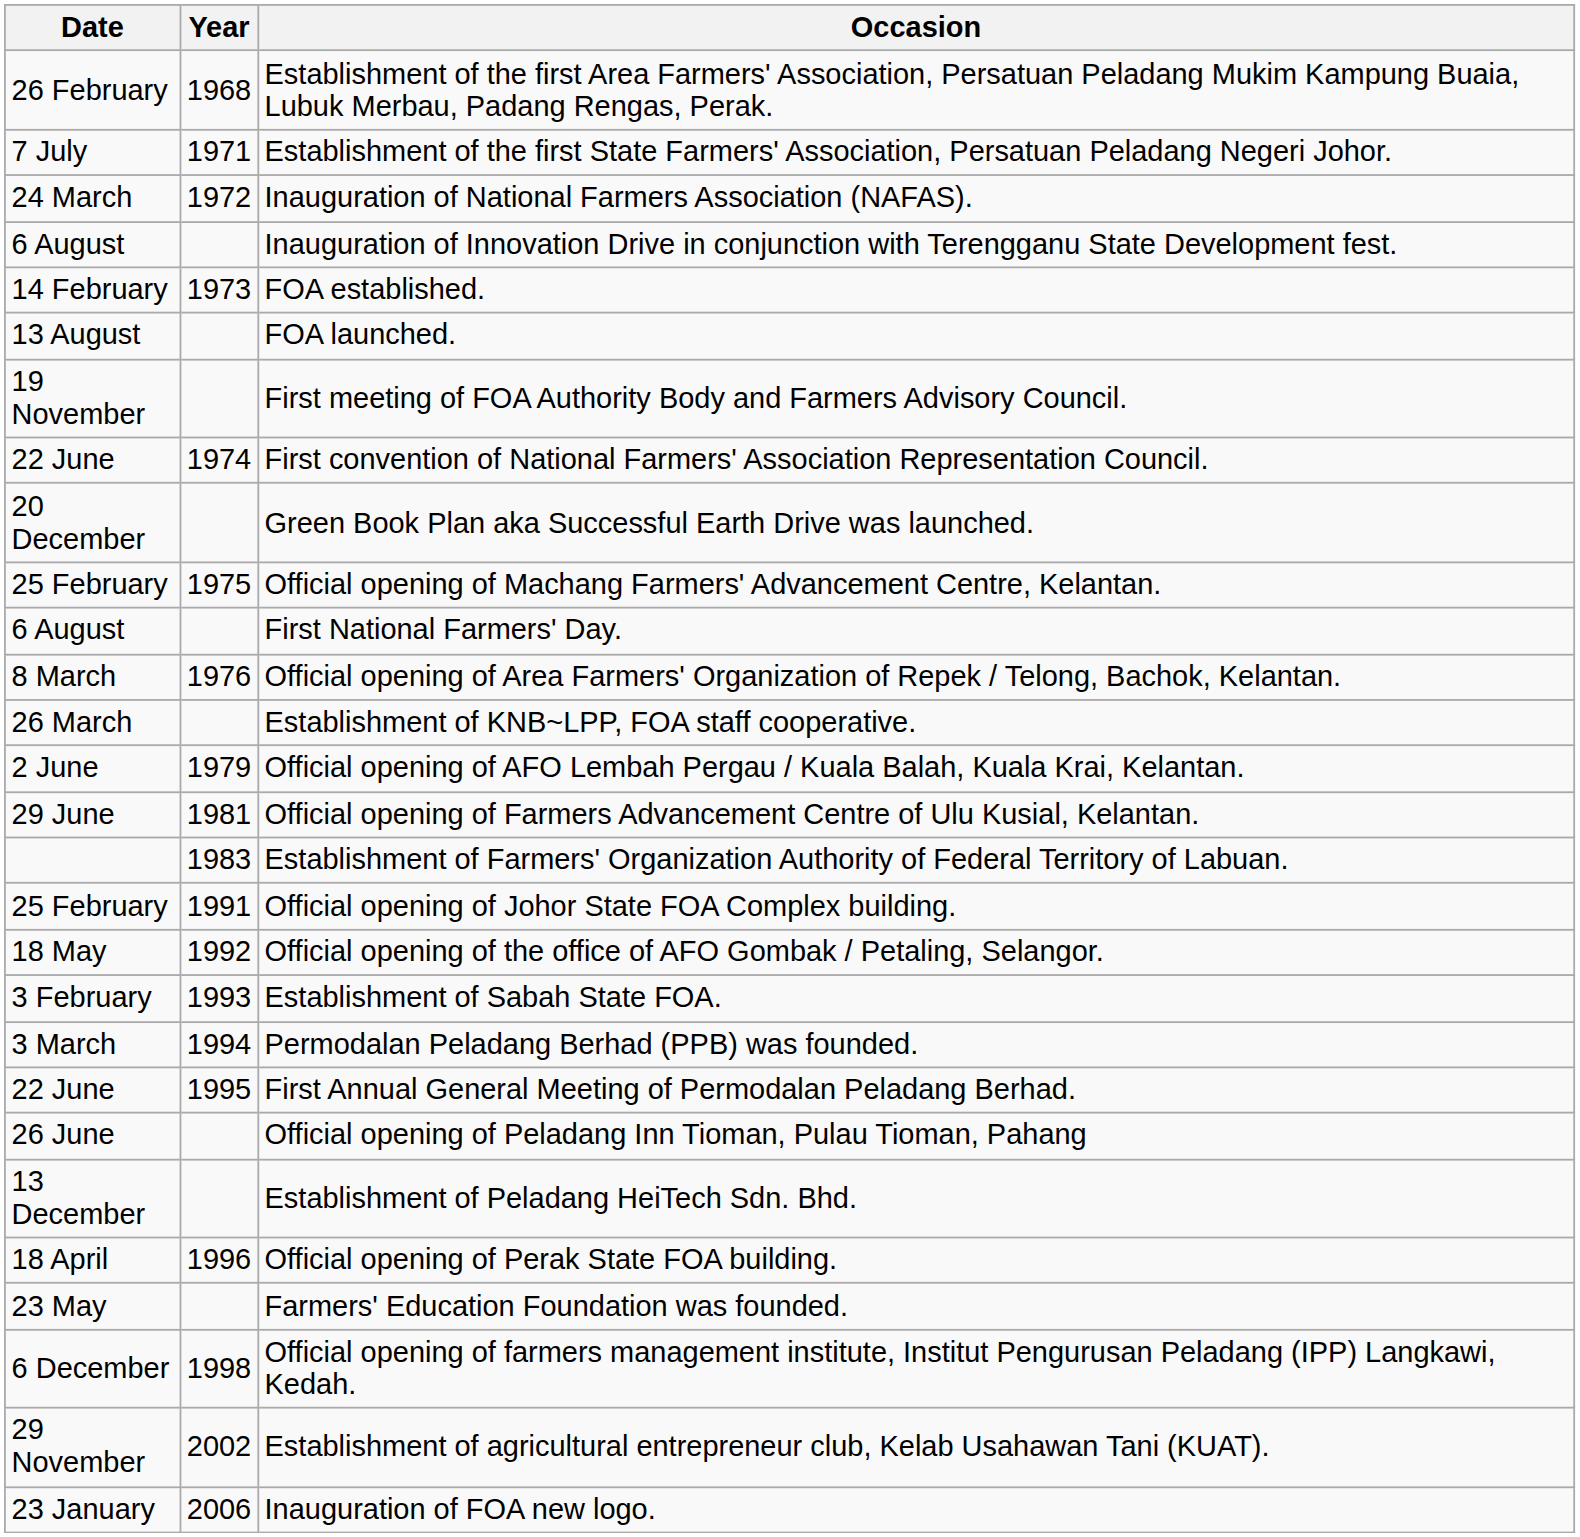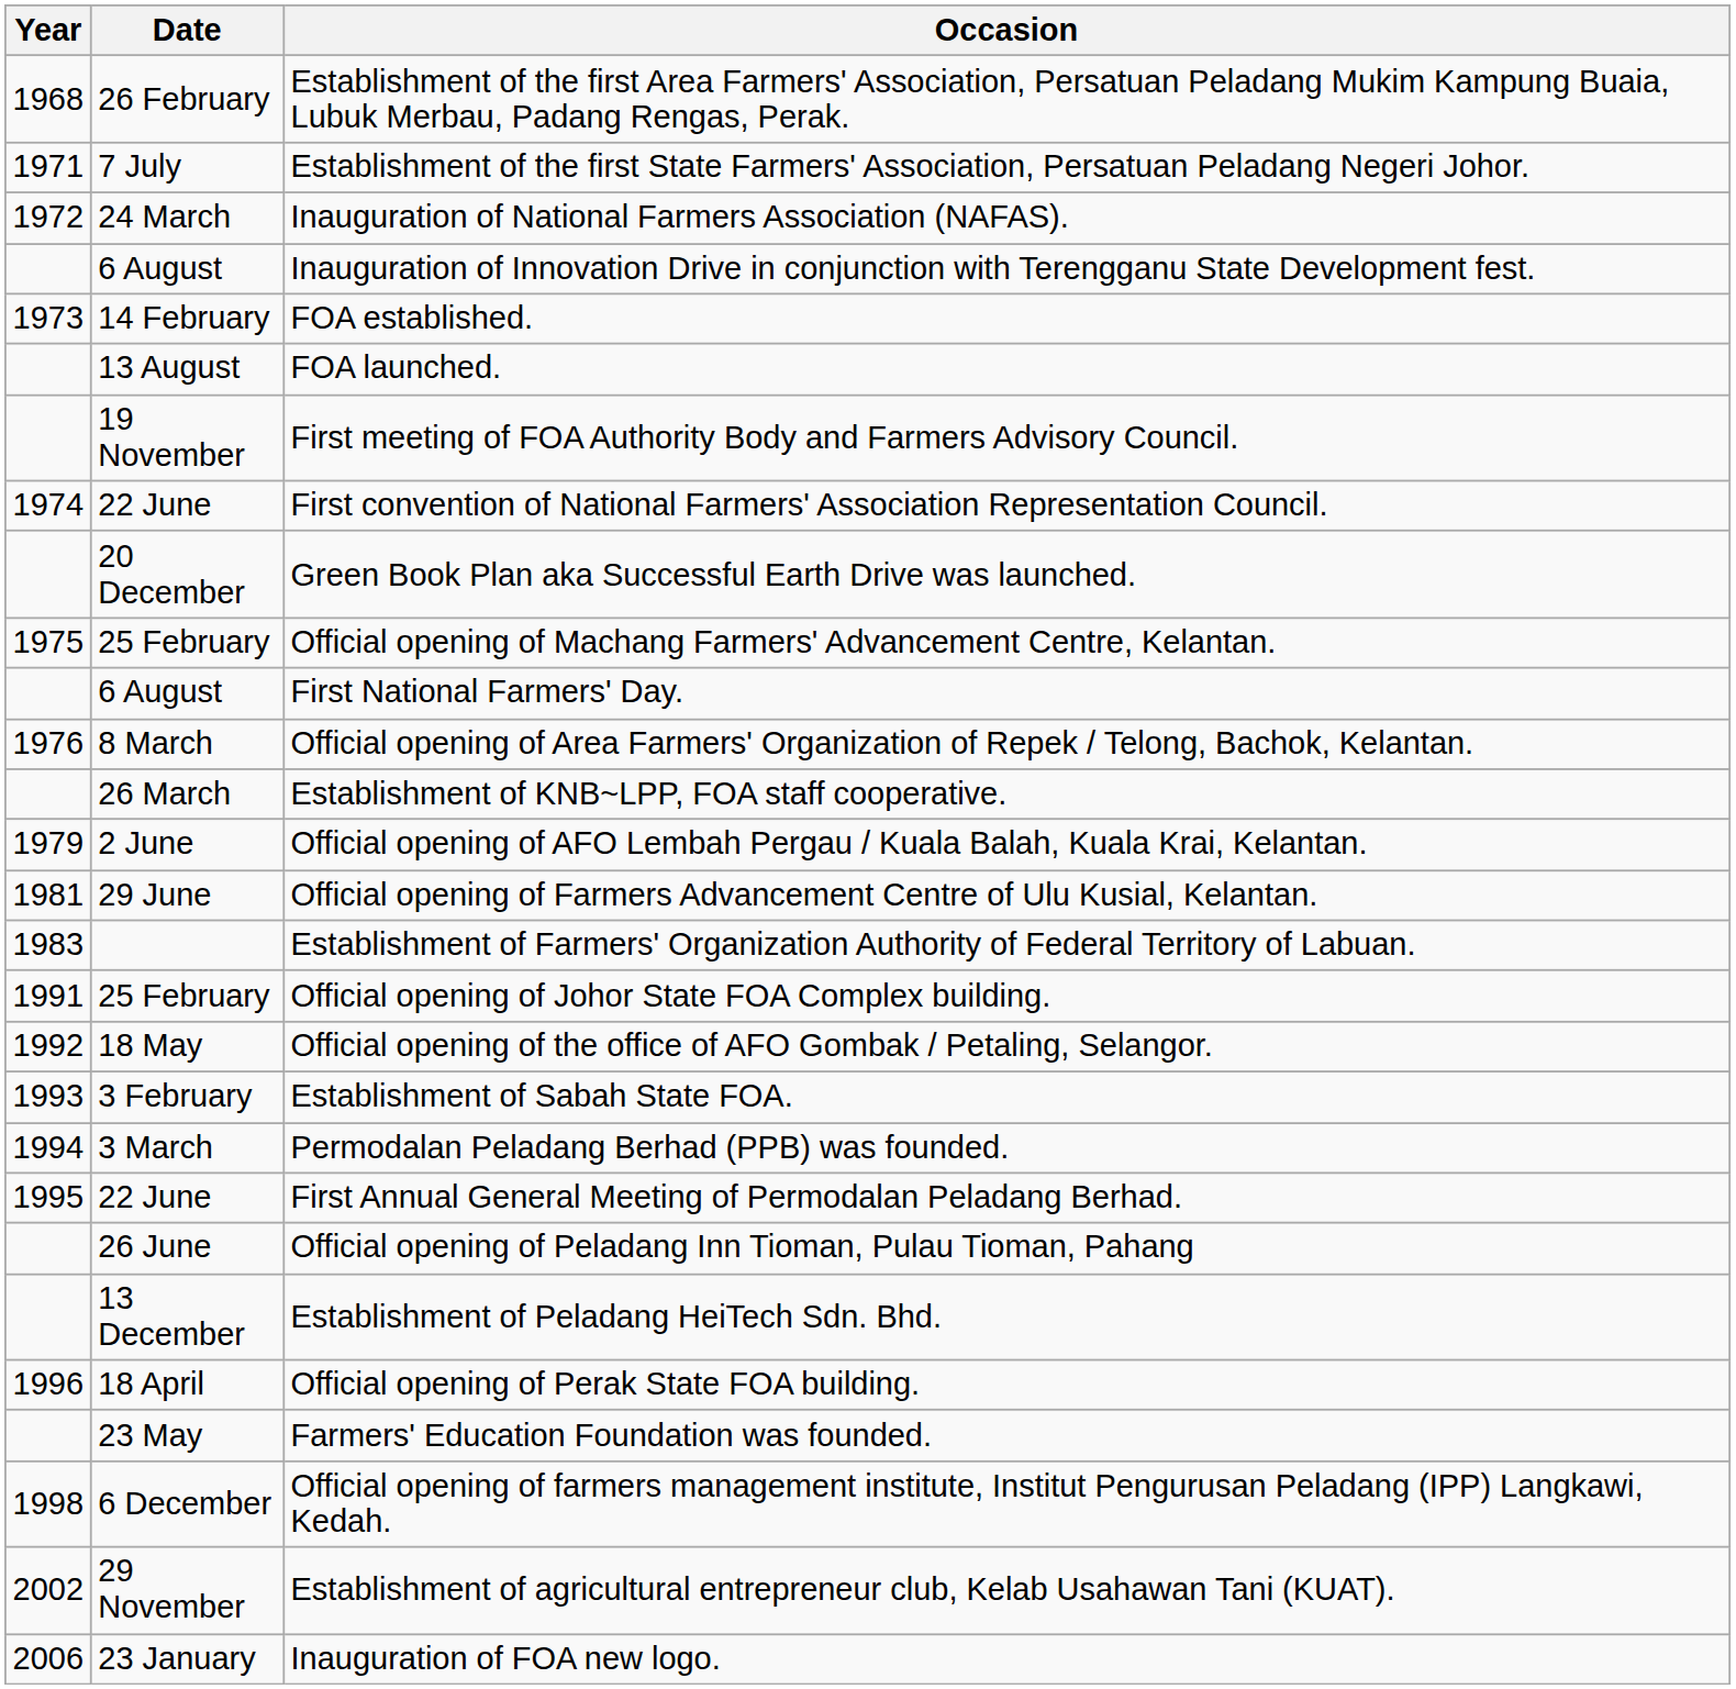 <table class="wikitable ">
 <tr>
+<th>Year</th>
 <th>Date</th>
-<th>Year</th>
 <th>Occasion</th>
 </tr>
 <tr>
+<td>1968</td>
 <td>26 February</td>
-<td>1968</td>
 <td>Establishment of the first Area Farmers' Association, Persatuan Peladang Mukim Kampung Buaia, Lubuk Merbau, Padang Rengas, Perak.</td>
 </tr>
 <tr>
+<td>1971</td>
 <td>7 July</td>
-<td>1971</td>
 <td>Establishment of the first State Farmers' Association, Persatuan Peladang Negeri Johor.</td>
 </tr>
 <tr>
+<td>1972</td>
 <td>24 March</td>
-<td>1972</td>
 <td>Inauguration of National Farmers Association (NAFAS).</td>
 </tr>
 <tr>
+<td></td>
 <td>6 August</td>
-<td></td>
 <td>Inauguration of Innovation Drive in conjunction with Terengganu State Development fest.</td>
 </tr>
 <tr>
+<td>1973</td>
 <td>14 February</td>
-<td>1973</td>
 <td>FOA established.</td>
 </tr>
 <tr>
+<td></td>
 <td>13 August</td>
-<td></td>
 <td>FOA launched.</td>
 </tr>
 <tr>
+<td></td>
 <td>19 November</td>
-<td></td>
 <td>First meeting of FOA Authority Body and Farmers Advisory Council.</td>
 </tr>
 <tr>
+<td>1974</td>
 <td>22 June</td>
-<td>1974</td>
 <td>First convention of National Farmers' Association Representation Council.</td>
 </tr>
 <tr>
+<td></td>
 <td>20 December</td>
-<td></td>
 <td>Green Book Plan aka Successful Earth Drive was launched.</td>
 </tr>
 <tr>
+<td>1975</td>
 <td>25 February</td>
-<td>1975</td>
 <td>Official opening of Machang Farmers' Advancement Centre, Kelantan.</td>
 </tr>
 <tr>
+<td></td>
 <td>6 August</td>
-<td></td>
 <td>First National Farmers' Day.</td>
 </tr>
 <tr>
+<td>1976</td>
 <td>8 March</td>
-<td>1976</td>
 <td>Official opening of Area Farmers' Organization of Repek / Telong, Bachok, Kelantan.</td>
 </tr>
 <tr>
+<td></td>
 <td>26 March</td>
-<td></td>
 <td>Establishment of KNB~LPP, FOA staff cooperative.</td>
 </tr>
 <tr>
+<td>1979</td>
 <td>2 June</td>
-<td>1979</td>
 <td>Official opening of AFO Lembah Pergau / Kuala Balah, Kuala Krai, Kelantan.</td>
 </tr>
 <tr>
+<td>1981</td>
 <td>29 June</td>
-<td>1981</td>
 <td>Official opening of Farmers Advancement Centre of Ulu Kusial, Kelantan.</td>
 </tr>
 <tr>
+<td>1983</td>
 <td></td>
-<td>1983</td>
 <td>Establishment of Farmers' Organization Authority of Federal Territory of Labuan.</td>
 </tr>
 <tr>
+<td>1991</td>
 <td>25 February</td>
-<td>1991</td>
 <td>Official opening of Johor State FOA Complex building.</td>
 </tr>
 <tr>
+<td>1992</td>
 <td>18 May</td>
-<td>1992</td>
 <td>Official opening of the office of AFO Gombak / Petaling, Selangor.</td>
 </tr>
 <tr>
+<td>1993</td>
 <td>3 February</td>
-<td>1993</td>
 <td>Establishment of Sabah State FOA.</td>
 </tr>
 <tr>
+<td>1994</td>
 <td>3 March</td>
-<td>1994</td>
 <td>Permodalan Peladang Berhad (PPB) was founded.</td>
 </tr>
 <tr>
+<td>1995</td>
 <td>22 June</td>
-<td>1995</td>
 <td>First Annual General Meeting of Permodalan Peladang Berhad.</td>
 </tr>
 <tr>
+<td></td>
 <td>26 June</td>
-<td></td>
 <td>Official opening of Peladang Inn Tioman, Pulau Tioman, Pahang</td>
 </tr>
 <tr>
+<td></td>
 <td>13 December</td>
-<td></td>
 <td>Establishment of Peladang HeiTech Sdn. Bhd.</td>
 </tr>
 <tr>
+<td>1996</td>
 <td>18 April</td>
-<td>1996</td>
 <td>Official opening of Perak State FOA building.</td>
 </tr>
 <tr>
+<td></td>
 <td>23 May</td>
-<td></td>
 <td>Farmers' Education Foundation was founded.</td>
 </tr>
 <tr>
+<td>1998</td>
 <td>6 December</td>
-<td>1998</td>
 <td>Official opening of farmers management institute, Institut Pengurusan Peladang (IPP) Langkawi, Kedah.</td>
 </tr>
 <tr>
+<td>2002</td>
 <td>29 November</td>
-<td>2002</td>
 <td>Establishment of agricultural entrepreneur club, Kelab Usahawan Tani (KUAT).</td>
 </tr>
 <tr>
+<td>2006</td>
 <td>23 January</td>
-<td>2006</td>
 <td>Inauguration of FOA new logo.</td>
 </tr>
 </table>
